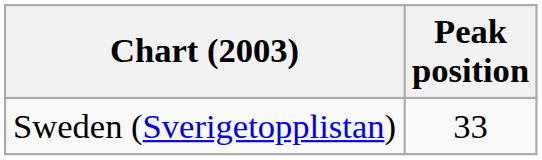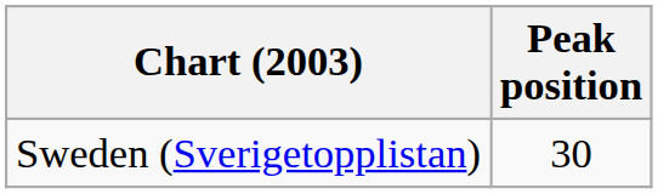 <table class="wikitable">
 <tr>
 <th>Chart (2003)</th>
 <th>Peak<br>position</th>
 </tr>
 <tr>
 <td>Sweden (<a href='#'>Sverigetopplistan</a>)</td>
-<td align="center">33</td>
+<td align="center">30</td>
 </tr>
 </table>
